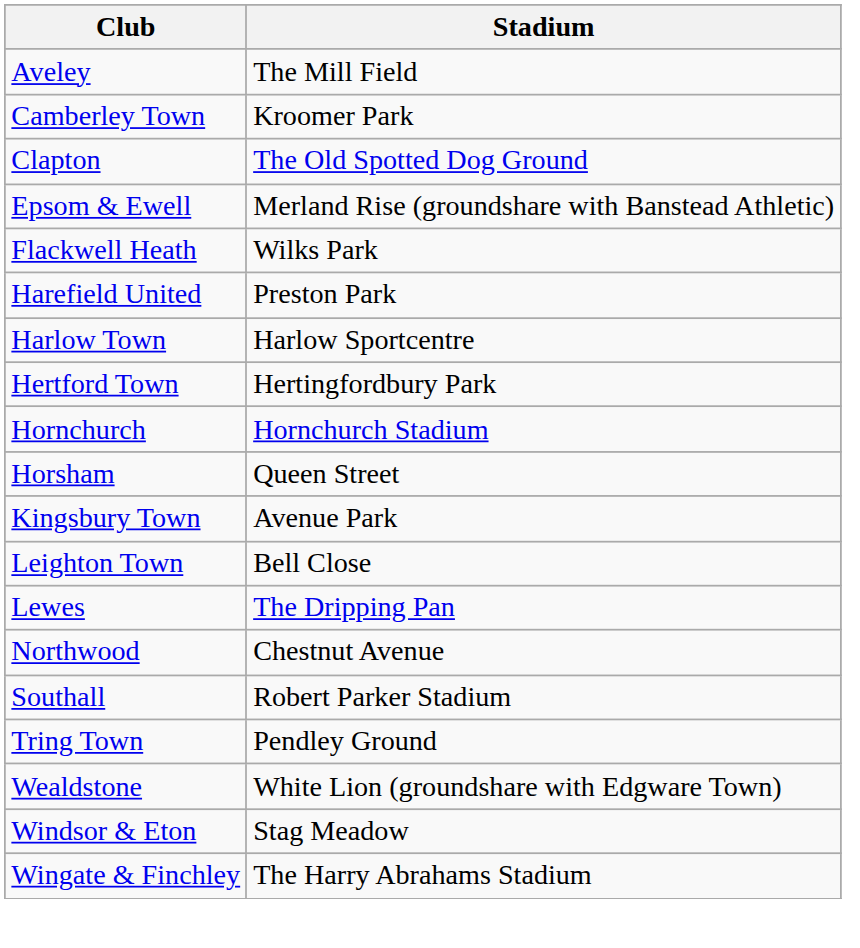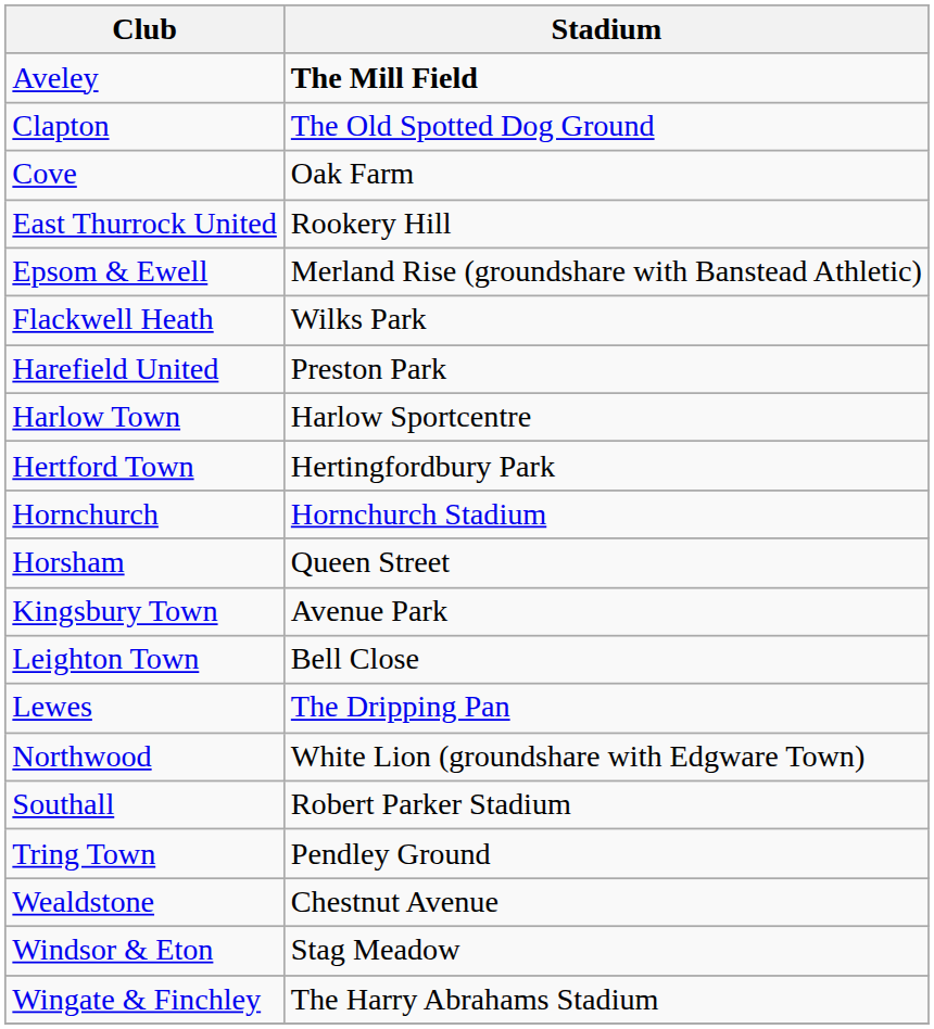 <table class="wikitable sortable">
 <tr>
 <th>Club</th>
 <th>Stadium</th>
 </tr>
 <tr>
 <td><a href='#'>Aveley</a></td>
-<td>The Mill Field</td>
-</tr>
-<tr>
-<td><a href='#'>Camberley Town</a></td>
-<td>Kroomer Park</td>
+<td><strong>The Mill Field</strong></td>
 </tr>
 <tr>
 <td><a href='#'>Clapton</a></td>
 <td><a href='#'>The Old Spotted Dog Ground</a></td>
+</tr>
+<tr>
+<td><a href='#'>Cove</a></td>
+<td>Oak Farm</td>
+</tr>
+<tr>
+<td><a href='#'>East Thurrock United</a></td>
+<td>Rookery Hill</td>
 </tr>
 <tr>
 <td><a href='#'>Epsom & Ewell</a></td>
 <td>Merland Rise (groundshare with Banstead Athletic)</td>
 </tr>
 <tr>
 <td><a href='#'>Flackwell Heath</a></td>
 <td>Wilks Park</td>
 </tr>
 <tr>
 <td><a href='#'>Harefield United</a></td>
 <td>Preston Park</td>
 </tr>
 <tr>
 <td><a href='#'>Harlow Town</a></td>
 <td>Harlow Sportcentre</td>
 </tr>
 <tr>
 <td><a href='#'>Hertford Town</a></td>
 <td>Hertingfordbury Park</td>
 </tr>
 <tr>
 <td><a href='#'>Hornchurch</a></td>
 <td><a href='#'>Hornchurch Stadium</a></td>
 </tr>
 <tr>
 <td><a href='#'>Horsham</a></td>
 <td>Queen Street</td>
 </tr>
 <tr>
 <td><a href='#'>Kingsbury Town</a></td>
 <td>Avenue Park</td>
 </tr>
 <tr>
 <td><a href='#'>Leighton Town</a></td>
 <td>Bell Close</td>
 </tr>
 <tr>
 <td><a href='#'>Lewes</a></td>
 <td><a href='#'>The Dripping Pan</a></td>
 </tr>
 <tr>
 <td><a href='#'>Northwood</a></td>
-<td>Chestnut Avenue</td>
+<td>White Lion (groundshare with Edgware Town)</td>
 </tr>
 <tr>
 <td><a href='#'>Southall</a></td>
 <td>Robert Parker Stadium</td>
 </tr>
 <tr>
 <td><a href='#'>Tring Town</a></td>
 <td>Pendley Ground</td>
 </tr>
 <tr>
 <td><a href='#'>Wealdstone</a></td>
-<td>White Lion (groundshare with Edgware Town)</td>
+<td>Chestnut Avenue</td>
 </tr>
 <tr>
 <td><a href='#'>Windsor & Eton</a></td>
 <td>Stag Meadow</td>
 </tr>
 <tr>
 <td><a href='#'>Wingate & Finchley</a></td>
 <td>The Harry Abrahams Stadium</td>
 </tr>
 <tr>
 </tr>
 </table>
